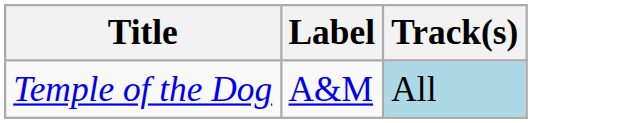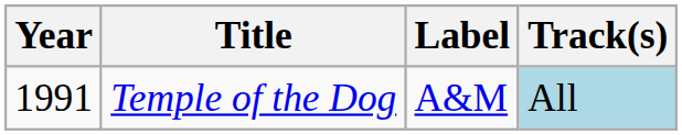 <table class="wikitable" border="1">
 <tr>
+<th><strong>Year</strong></th>
 <th><strong>Title</strong></th>
 <th><strong>Label</strong></th>
 <th><strong>Track(s)</strong></th>
 </tr>
 <tr>
+<td>1991</td>
 <td><em><a href='#'>Temple of the Dog</a></em></td>
 <td><a href='#'>A&M</a></td>
 <td style="background: lightblue;">All</td>
 </tr>
 </table>
